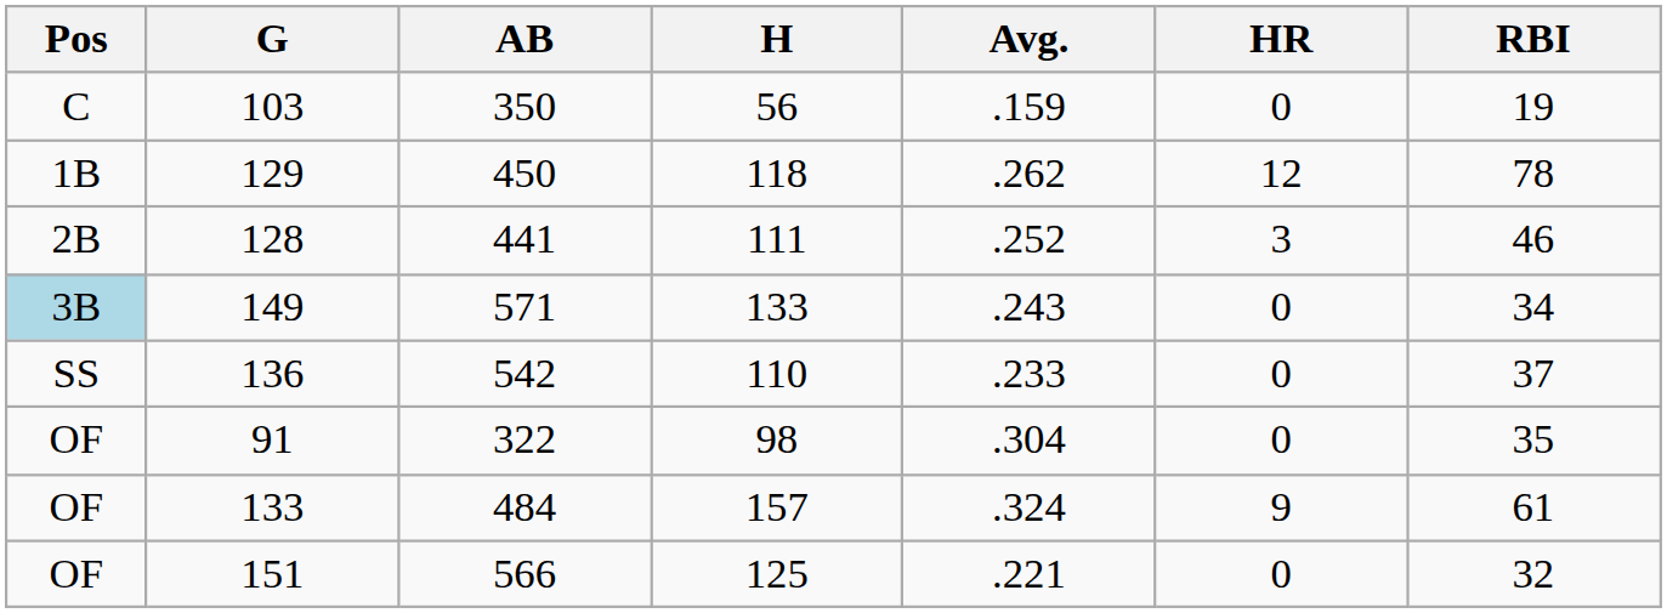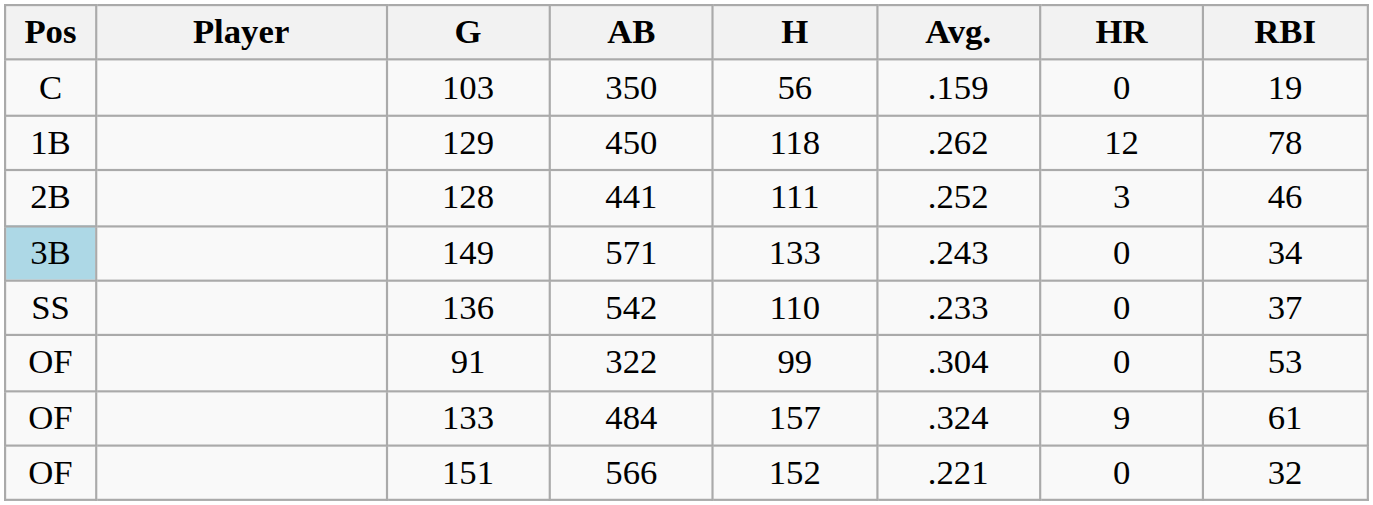 <table class="wikitable sortable">
 <tr>
 <th bgcolor="#DDDDFF" width="5%">Pos</th>
+<th bgcolor="#DDDDFF" width="16%">Player</th>
 <th bgcolor="#DDDDFF" width="9%">G</th>
 <th bgcolor="#DDDDFF" width="9%">AB</th>
 <th bgcolor="#DDDDFF" width="9%">H</th>
 <th bgcolor="#DDDDFF" width="9%">Avg.</th>
 <th bgcolor="#DDDDFF" width="9%">HR</th>
 <th bgcolor="#DDDDFF" width="9%">RBI</th>
 </tr>
 <tr align="center">
 <td>C</td>
+<td></td>
 <td>103</td>
 <td>350</td>
 <td>56</td>
 <td>.159</td>
 <td>0</td>
 <td>19</td>
 </tr>
 <tr align="center">
 <td>1B</td>
+<td></td>
 <td>129</td>
 <td>450</td>
 <td>118</td>
 <td>.262</td>
 <td>12</td>
 <td>78</td>
 </tr>
 <tr align="center">
 <td>2B</td>
+<td></td>
 <td>128</td>
 <td>441</td>
 <td>111</td>
 <td>.252</td>
 <td>3</td>
 <td>46</td>
 </tr>
 <tr align="center">
 <td style="background: lightblue;">3B</td>
+<td></td>
 <td>149</td>
 <td>571</td>
 <td>133</td>
 <td>.243</td>
 <td>0</td>
 <td>34</td>
 </tr>
 <tr align="center">
 <td>SS</td>
+<td></td>
 <td>136</td>
 <td>542</td>
 <td>110</td>
 <td>.233</td>
 <td>0</td>
 <td>37</td>
 </tr>
 <tr align="center">
 <td>OF</td>
+<td></td>
 <td>91</td>
 <td>322</td>
-<td>98</td>
+<td>99</td>
 <td>.304</td>
 <td>0</td>
-<td>35</td>
+<td>53</td>
 </tr>
 <tr align="center">
 <td>OF</td>
+<td></td>
 <td>133</td>
 <td>484</td>
 <td>157</td>
 <td>.324</td>
 <td>9</td>
 <td>61</td>
 </tr>
 <tr align="center">
 <td>OF</td>
+<td></td>
 <td>151</td>
 <td>566</td>
-<td>125</td>
+<td>152</td>
 <td>.221</td>
 <td>0</td>
 <td>32</td>
 </tr>
 </table>
